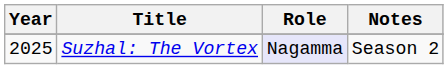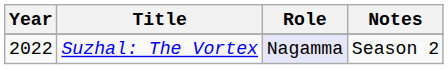 <table class="wikitable sortable">
 <tr>
 <th scope="col">Year</th>
 <th scope="col">Title</th>
 <th scope="col">Role</th>
 <th class="unsortable" scope="col">Notes</th>
 </tr>
 <tr>
 </tr>
 <tr>
-<td>2025</td>
+<td>2022</td>
 <td><em><a href='#'>Suzhal: The Vortex</a></em></td>
 <td style="background: lavender;">Nagamma</td>
 <td>Season 2</td>
 </tr>
 </table>
